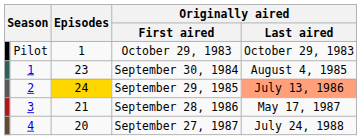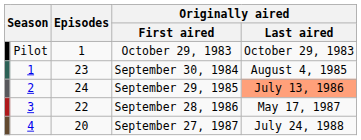 <table class="wikitable plainrowheaders" style="text-align:center;">
 <tr>
 <th colspan="2" rowspan="2">Season</th>
 <th rowspan="2">Episodes</th>
 <th colspan="2">Originally aired</th>
 </tr>
 <tr>
 <th>First aired</th>
 <th>Last aired</th>
 </tr>
 <tr>
 <td scope="row" style="background-color:#000000;"></td>
 <td>Pilot</td>
 <td>1</td>
 <td>October 29, 1983</td>
 <td>October 29, 1983</td>
 </tr>
 <tr>
 <td scope="row" style="background-color:#2C6156;"></td>
 <td><a href='#'>1</a></td>
 <td>23</td>
 <td>September 30, 1984</td>
 <td>August 4, 1985</td>
 </tr>
 <tr>
 <td scope="row" style="background-color:#58585C;"></td>
 <td><a href='#'>2</a></td>
-<td style="background: gold;">24</td>
+<td>24</td>
 <td>September 29, 1985</td>
 <td style="background: lightsalmon;">July 13, 1986</td>
 </tr>
 <tr>
 <td scope="row" style="background-color:#AE181B;"></td>
 <td><a href='#'>3</a></td>
-<td>21</td>
+<td>22</td>
 <td>September 28, 1986</td>
 <td>May 17, 1987</td>
 </tr>
 <tr>
 <td scope="row" style="background-color:#62492f;"></td>
 <td><a href='#'>4</a></td>
 <td>20</td>
 <td>September 27, 1987</td>
 <td>July 24, 1988</td>
 </tr>
 </table>
